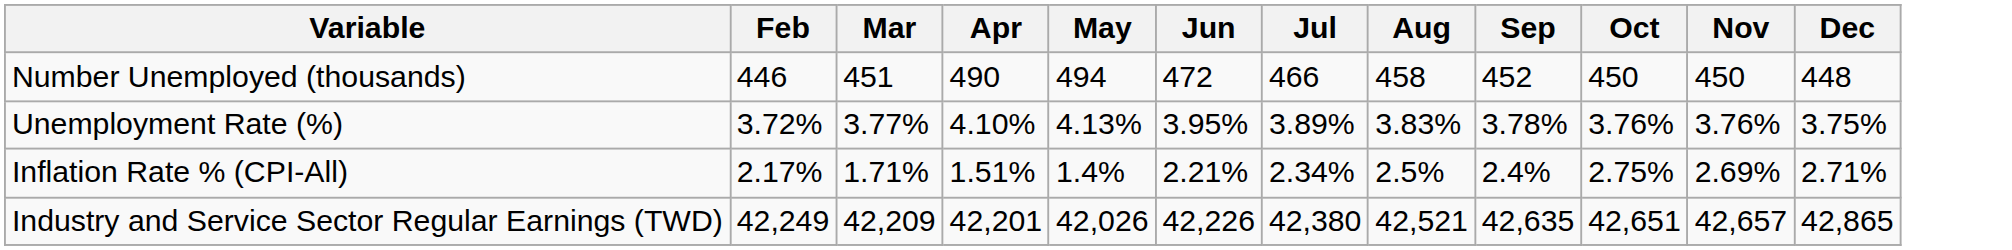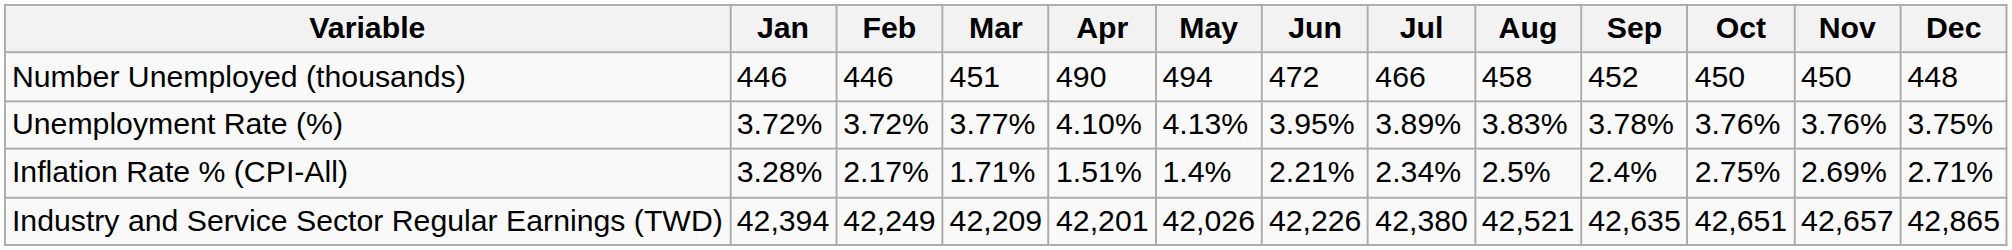 <table class="wikitable">
 <tr>
 <th>Variable</th>
+<th>Jan</th>
 <th>Feb</th>
 <th>Mar</th>
 <th>Apr</th>
 <th><strong>May</strong></th>
 <th>Jun</th>
 <th>Jul</th>
 <th>Aug</th>
 <th>Sep</th>
 <th>Oct</th>
 <th>Nov</th>
 <th>Dec</th>
 </tr>
 <tr>
 <td>Number Unemployed  (thousands)</td>
 <td>446</td>
+<td>446</td>
 <td>451</td>
 <td>490</td>
 <td>494</td>
 <td>472</td>
 <td>466</td>
 <td>458</td>
 <td>452</td>
 <td>450</td>
 <td>450</td>
 <td>448</td>
 </tr>
 <tr>
 <td>Unemployment Rate (%) </td>
 <td>3.72%</td>
+<td>3.72%</td>
 <td>3.77%</td>
 <td>4.10%</td>
 <td>4.13%</td>
 <td>3.95%</td>
 <td>3.89%</td>
 <td>3.83%</td>
 <td>3.78%</td>
 <td>3.76%</td>
 <td>3.76%</td>
 <td>3.75%</td>
 </tr>
 <tr>
 <td>Inflation Rate % (CPI-All) </td>
+<td>3.28%</td>
 <td>2.17%</td>
 <td>1.71%</td>
 <td>1.51%</td>
 <td>1.4%</td>
 <td>2.21%</td>
 <td>2.34%</td>
 <td>2.5%</td>
 <td>2.4%</td>
 <td>2.75%</td>
 <td>2.69%</td>
 <td>2.71%</td>
 </tr>
 <tr>
 <td>Industry and Service Sector Regular Earnings (TWD) </td>
+<td>42,394</td>
 <td>42,249</td>
 <td>42,209</td>
 <td>42,201</td>
 <td>42,026</td>
 <td>42,226</td>
 <td>42,380</td>
 <td>42,521</td>
 <td>42,635</td>
 <td>42,651</td>
 <td>42,657</td>
 <td>42,865</td>
 </tr>
 </table>
